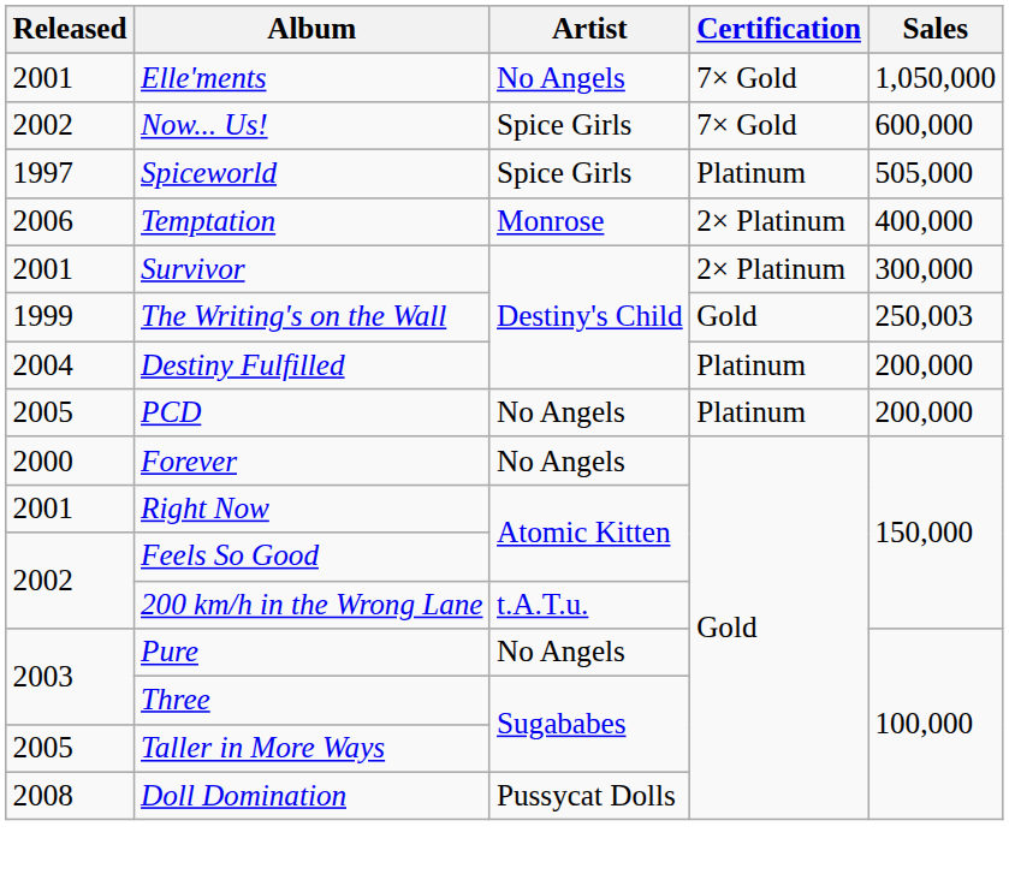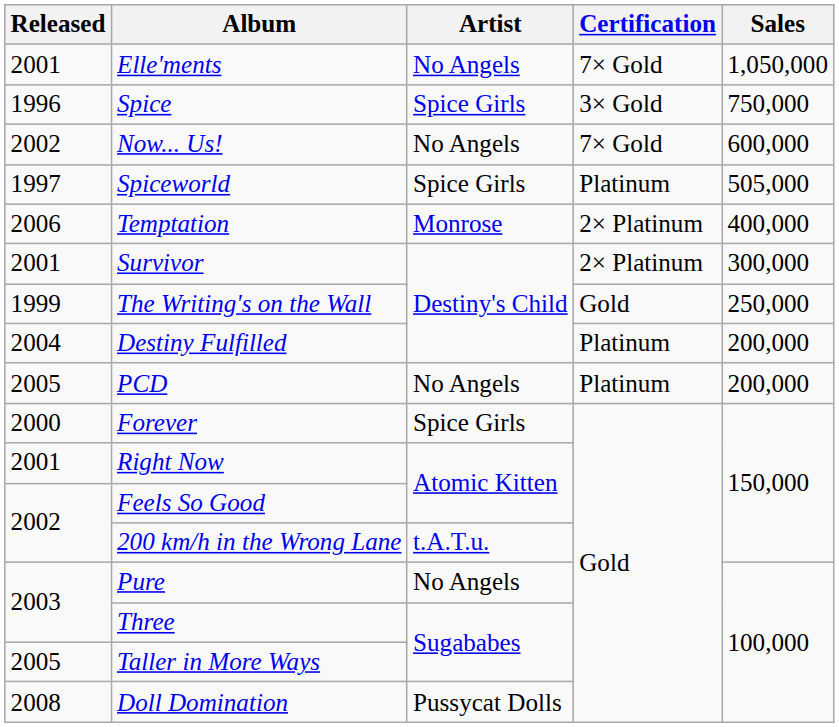 <table class="wikitable">
 <tr>
 <th>Released</th>
 <th>Album</th>
 <th>Artist</th>
 <th><a href='#'>Certification</a></th>
 <th>Sales<br> </th>
 </tr>
 <tr>
 <td>2001</td>
 <td style="text-align:left"><em><a href='#'>Elle'ments</a></em></td>
 <td><a href='#'>No Angels</a></td>
 <td>7× Gold</td>
 <td>1,050,000</td>
 </tr>
 <tr>
+<td>1996</td>
+<td style="text-align:left"><em><a href='#'>Spice</a></em></td>
+<td><a href='#'>Spice Girls</a></td>
+<td>3× Gold</td>
+<td>750,000</td>
+</tr>
+<tr>
 <td>2002</td>
 <td style="text-align:left"><em><a href='#'>Now... Us!</a></em></td>
-<td>Spice Girls</td>
+<td>No Angels</td>
 <td>7× Gold</td>
 <td>600,000</td>
 </tr>
 <tr>
 <td>1997</td>
 <td style="text-align:left"><em><a href='#'>Spiceworld</a></em></td>
 <td>Spice Girls</td>
 <td>Platinum</td>
 <td>505,000</td>
 </tr>
 <tr>
 <td>2006</td>
 <td style="text-align:left"><em><a href='#'>Temptation</a></em></td>
 <td><a href='#'>Monrose</a></td>
 <td>2× Platinum</td>
 <td>400,000</td>
 </tr>
 <tr>
 <td>2001</td>
 <td style="text-align:left"><em><a href='#'>Survivor</a></em></td>
 <td rowspan="3"><a href='#'>Destiny's Child</a></td>
 <td>2× Platinum</td>
 <td>300,000</td>
 </tr>
 <tr>
 <td>1999</td>
 <td style="text-align:left"><em><a href='#'>The Writing's on the Wall</a></em></td>
 <td>Gold</td>
-<td>250,003</td>
+<td>250,000</td>
 </tr>
 <tr>
 <td>2004</td>
 <td style="text-align:left"><em><a href='#'>Destiny Fulfilled</a></em></td>
 <td>Platinum</td>
 <td>200,000</td>
 </tr>
 <tr>
 <td>2005</td>
 <td style="text-align:left"><em><a href='#'>PCD</a></em></td>
 <td>No Angels</td>
 <td>Platinum</td>
 <td>200,000</td>
 </tr>
 <tr>
 <td>2000</td>
 <td style="text-align:left"><em><a href='#'>Forever</a></em></td>
-<td>No Angels</td>
+<td>Spice Girls</td>
 <td rowspan="8">Gold</td>
 <td rowspan="4">150,000</td>
 </tr>
 <tr>
 <td>2001</td>
 <td style="text-align:left"><em><a href='#'>Right Now</a></em></td>
 <td rowspan="2"><a href='#'>Atomic Kitten</a></td>
 </tr>
 <tr>
 <td rowspan="2">2002</td>
 <td><em><a href='#'>Feels So Good</a></em></td>
 </tr>
 <tr>
 <td><em><a href='#'>200 km/h in the Wrong Lane</a></em></td>
 <td><a href='#'>t.A.T.u.</a></td>
 </tr>
 <tr>
 <td rowspan="2">2003</td>
 <td style="text-align:left"><em><a href='#'>Pure</a></em></td>
 <td>No Angels</td>
 <td rowspan="4">100,000</td>
 </tr>
 <tr>
 <td><em><a href='#'>Three</a></em></td>
 <td rowspan="2"><a href='#'>Sugababes</a></td>
 </tr>
 <tr>
 <td>2005</td>
 <td><em><a href='#'>Taller in More Ways</a></em></td>
 </tr>
 <tr>
 <td>2008</td>
 <td style="text-align:left"><em><a href='#'>Doll Domination</a></em></td>
 <td>Pussycat Dolls</td>
 </tr>
 </table>
